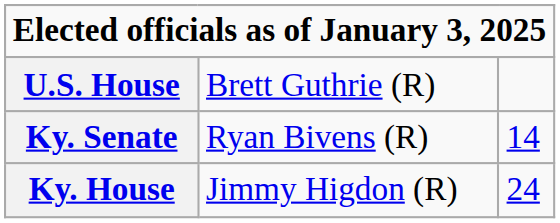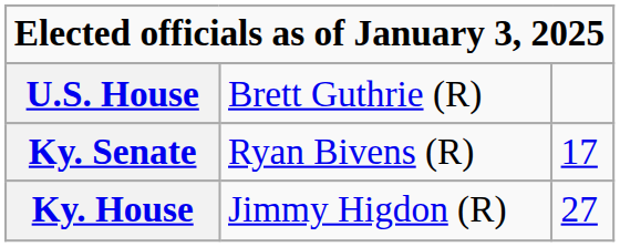 <table class=wikitable>
 <tr>
 <td colspan="3"><strong>Elected officials as of January 3, 2025</strong></td>
 </tr>
 <tr>
 <th scope=row><a href='#'>U.S. House</a></th>
 <td><a href='#'>Brett Guthrie</a> (R)</td>
 <td></td>
 </tr>
 <tr>
 <th scope=row><a href='#'>Ky. Senate</a></th>
 <td><a href='#'>Ryan Bivens</a> (R)</td>
-<td><a href='#'>14</a></td>
+<td><a href='#'>17</a></td>
 </tr>
 <tr>
 <th scope=row><a href='#'>Ky. House</a></th>
 <td><a href='#'>Jimmy Higdon</a> (R)</td>
-<td><a href='#'>24</a></td>
+<td><a href='#'>27</a></td>
 </tr>
 </table>
